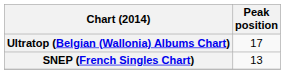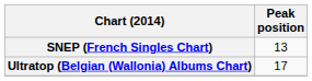 <table class="wikitable sortable plainrowheaders">
 <tr>
 <th>Chart (2014)</th>
 <th>Peak<br>position</th>
 </tr>
 <tr>
+<th scope="row">SNEP (<a href='#'>French Singles Chart</a>)</th>
+<td style="text-align:center;">13</td>
+</tr>
+<tr>
 <th scope="row">Ultratop (<a href='#'>Belgian (Wallonia) Albums Chart</a>)</th>
 <td style="text-align:center;">17</td>
 </tr>
 <tr>
-<th scope="row">SNEP (<a href='#'>French Singles Chart</a>)</th>
-<td style="text-align:center;">13</td>
-</tr>
-<tr>
 </tr>
 </table>
